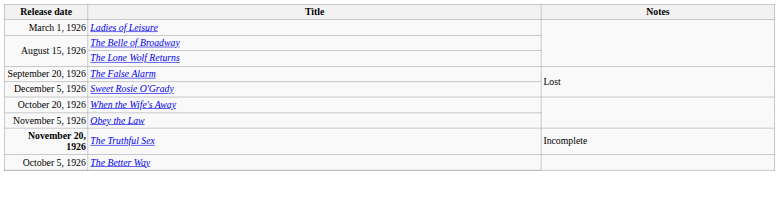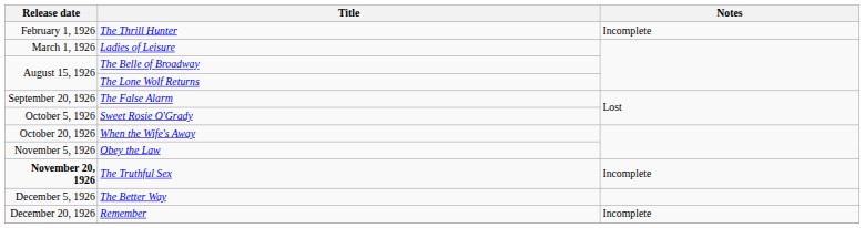 <table class="wikitable sortable" style="width:100%;">
 <tr>
 <th scope="col" style="width:130px;">Release date</th>
 <th>Title</th>
 <th>Notes</th>
+</tr>
+<tr>
+<td style="text-align:right;">February 1, 1926</td>
+<td><em><a href='#'>The Thrill Hunter</a></em></td>
+<td>Incomplete</td>
 </tr>
 <tr>
 <td style="text-align:right;">March 1, 1926</td>
 <td><em><a href='#'>Ladies of Leisure</a></em></td>
 </tr>
 <tr>
 <td style="text-align:right;" rowspan="2">August 15, 1926</td>
 <td><em><a href='#'>The Belle of Broadway</a></em></td>
 </tr>
 <tr>
 <td><em><a href='#'>The Lone Wolf Returns</a></em></td>
 </tr>
 <tr>
 <td style="text-align:right;">September 20, 1926</td>
 <td><em><a href='#'>The False Alarm</a></em></td>
 <td rowspan="2">Lost</td>
 </tr>
 <tr>
-<td style="text-align:right;">December 5, 1926</td>
+<td style="text-align:right;">October 5, 1926</td>
 <td><em><a href='#'>Sweet Rosie O'Grady</a></em></td>
 </tr>
 <tr>
 <td style="text-align:right;">October 20, 1926</td>
 <td><em><a href='#'>When the Wife's Away</a></em></td>
 </tr>
 <tr>
 <td style="text-align:right;">November 5, 1926</td>
 <td><em><a href='#'>Obey the Law</a></em></td>
 </tr>
 <tr>
 <td style="text-align:right;"><strong>November 20, 1926</strong></td>
 <td><em><a href='#'>The Truthful Sex</a></em></td>
 <td>Incomplete</td>
 </tr>
 <tr>
-<td style="text-align:right;">October 5, 1926</td>
+<td style="text-align:right;">December 5, 1926</td>
 <td><em><a href='#'>The Better Way</a></em></td>
+</tr>
+<tr>
+<td style="text-align:right;">December 20, 1926</td>
+<td><em><a href='#'>Remember</a></em></td>
+<td>Incomplete</td>
 </tr>
 <tr>
 </tr>
 </table>
